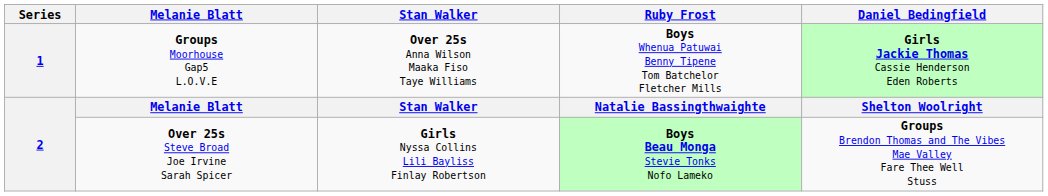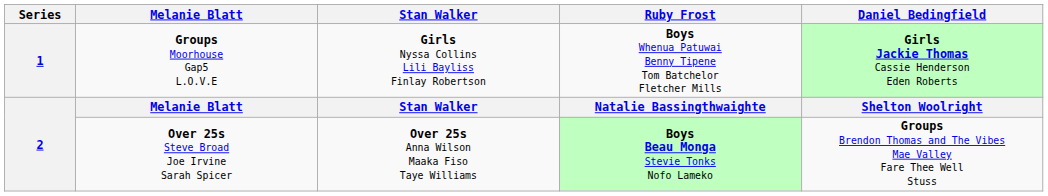 <table class="wikitable" style="text-align:center">
 <tr>
 <th style="width:5%;"  scope="col">Series</th>
 <th style="width:17%;" scope="col"><a href='#'>Melanie Blatt</a></th>
 <th style="width:17%;" scope="col"><a href='#'>Stan Walker</a></th>
 <th style="width:17%;" scope="col"><a href='#'>Ruby Frost</a></th>
 <th style="width:17%;" scope="col"><a href='#'>Daniel Bedingfield</a></th>
 </tr>
 <tr>
 <th scope="row"><a href='#'>1</a></th>
 <td><strong>Groups</strong><br><small><a href='#'>Moorhouse</a><br>Gap5<br>L.O.V.E</small></td>
-<td><strong>Over 25s</strong><br><small>Anna Wilson<br>Maaka Fiso<br>Taye Williams</small></td>
+<td><strong>Girls</strong><br><small>Nyssa Collins<br><a href='#'>Lili Bayliss</a><br>Finlay Robertson</small></td>
 <td><strong>Boys</strong><small><br><a href='#'>Whenua Patuwai</a><br><a href='#'>Benny Tipene</a><br>Tom Batchelor<br>Fletcher Mills</small></td>
 <td style="background:#BFFFC0;"><strong>Girls</strong><br><strong><a href='#'>Jackie Thomas</a></strong><br><small>Cassie Henderson<br>Eden Roberts</small></td>
 </tr>
 <tr>
 <th rowspan="2" scope="row"><a href='#'>2</a></th>
 <th scope="col"><a href='#'>Melanie Blatt</a></th>
 <th scope="col"><a href='#'>Stan Walker</a></th>
 <th scope="col"><a href='#'>Natalie Bassingthwaighte</a></th>
 <th scope="col"><a href='#'>Shelton Woolright</a></th>
 </tr>
 <tr>
 <td><strong>Over 25s</strong><br><small><a href='#'>Steve Broad</a><br>Joe Irvine<br>Sarah Spicer</small></td>
-<td><strong>Girls</strong><br><small>Nyssa Collins<br><a href='#'>Lili Bayliss</a><br>Finlay Robertson</small></td>
+<td><strong>Over 25s</strong><br><small>Anna Wilson<br>Maaka Fiso<br>Taye Williams</small></td>
 <td style="background:#BFFFC0;"><strong>Boys</strong><br><strong><a href='#'>Beau Monga</a></strong><br><small><a href='#'>Stevie Tonks</a><br>Nofo Lameko</small></td>
 <td><strong>Groups</strong><br><small><a href='#'>Brendon Thomas and The Vibes</a><br><a href='#'>Mae Valley</a><br>Fare Thee Well<br>Stuss</small></td>
 </tr>
 </table>
